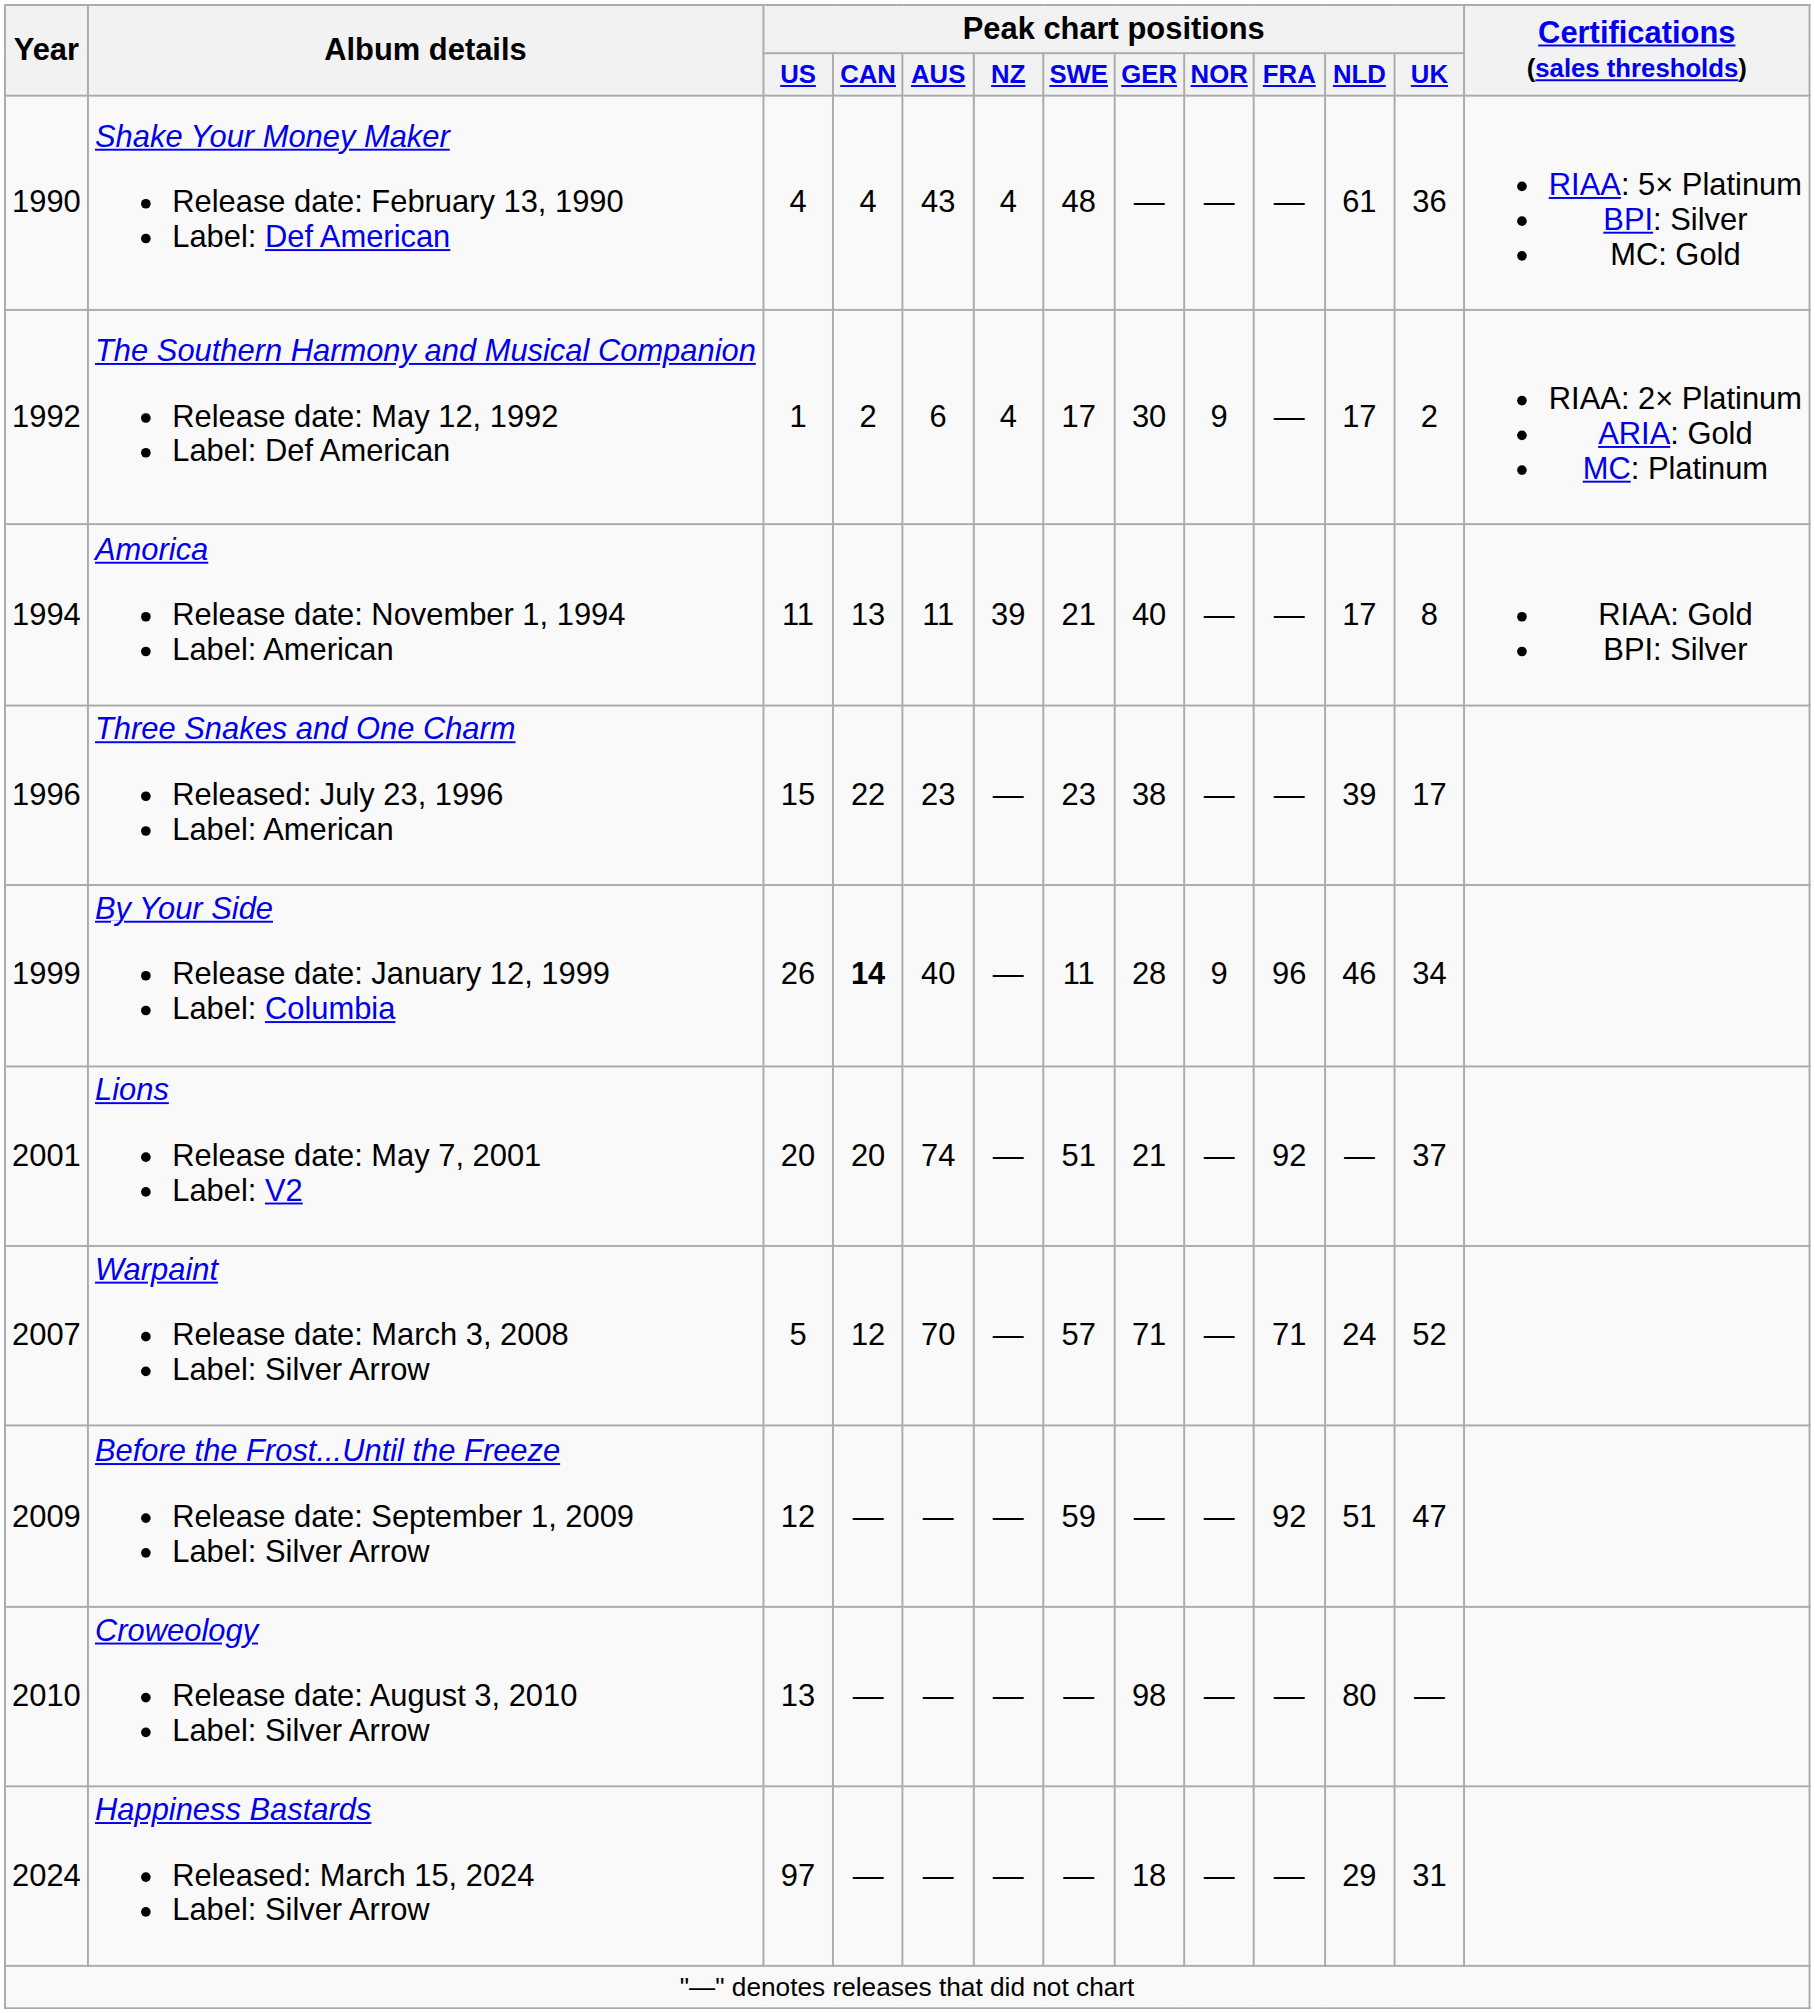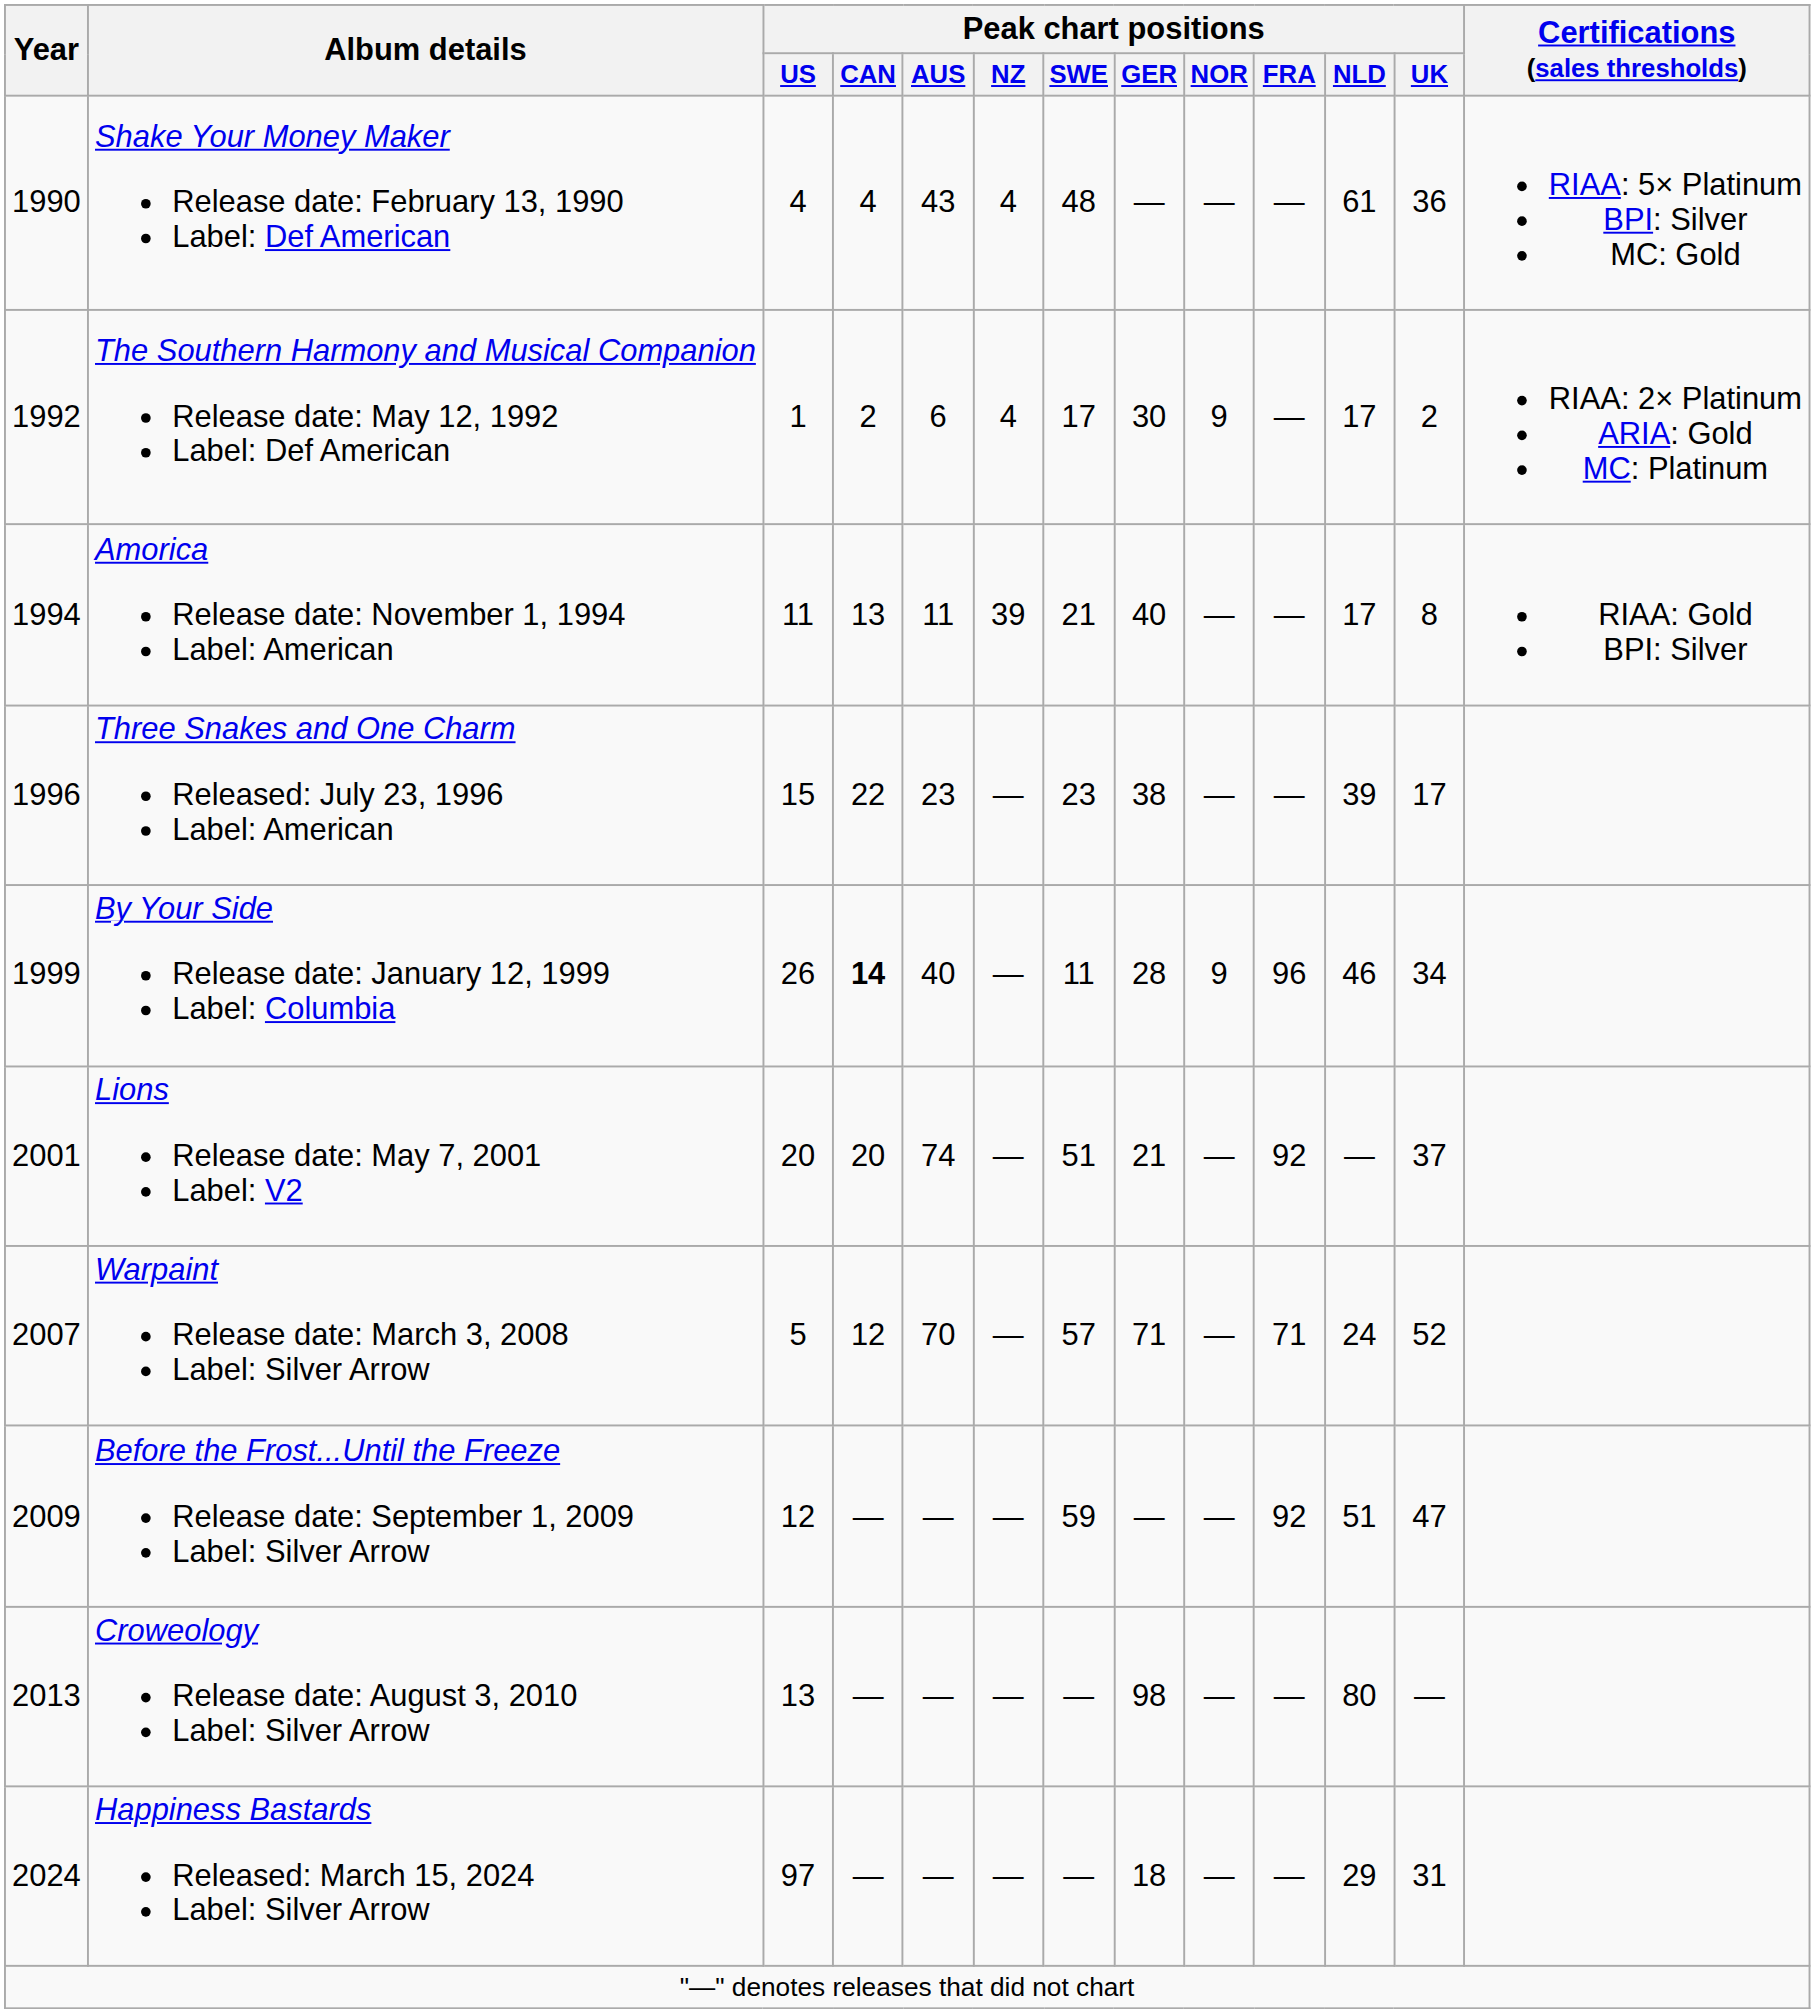 <table class="wikitable" style="text-align:center;">
 <tr>
 <th scope="col" rowspan="2">Year</th>
 <th scope="col" rowspan="2">Album details</th>
 <th scope="col" colspan="10">Peak chart positions</th>
 <th scope="col" rowspan="2"><a href='#'>Certifications</a><br><small>(<a href='#'>sales thresholds</a>)</small></th>
 </tr>
 <tr style="font-size:smaller;">
 <th width="30"><a href='#'>US</a><br></th>
 <th width="30"><a href='#'>CAN</a><br></th>
 <th width="30"><a href='#'>AUS</a><br></th>
 <th width="30"><a href='#'>NZ</a><br></th>
 <th width="30"><a href='#'>SWE</a><br></th>
 <th width="30"><a href='#'>GER</a><br></th>
 <th width="30"><a href='#'>NOR</a><br></th>
 <th width="30"><a href='#'>FRA</a><br></th>
 <th width="30"><a href='#'>NLD</a><br></th>
 <th width="30"><a href='#'>UK</a><br></th>
 </tr>
 <tr>
 <td>1990</td>
 <td align="left"><em><a href='#'>Shake Your Money Maker</a></em><br><ul><li>Release date: February 13, 1990</li><li>Label: <a href='#'>Def American</a></li></ul></td>
 <td>4</td>
 <td>4</td>
 <td>43</td>
 <td>4</td>
 <td>48</td>
 <td>—</td>
 <td>—</td>
 <td>—</td>
 <td>61</td>
 <td>36</td>
 <td><br><ul><li><a href='#'>RIAA</a>: 5× Platinum</li><li><a href='#'>BPI</a>: Silver</li><li>MC: Gold</li></ul></td>
 </tr>
 <tr>
 <td>1992</td>
 <td align="left"><em><a href='#'>The Southern Harmony and Musical Companion</a></em><br><ul><li>Release date: May 12, 1992</li><li>Label: Def American</li></ul></td>
 <td>1</td>
 <td>2</td>
 <td>6</td>
 <td>4</td>
 <td>17</td>
 <td>30</td>
 <td>9</td>
 <td>—</td>
 <td>17</td>
 <td>2</td>
 <td><br><ul><li>RIAA: 2× Platinum</li><li><a href='#'>ARIA</a>: Gold</li><li><a href='#'>MC</a>: Platinum</li></ul></td>
 </tr>
 <tr>
 <td>1994</td>
 <td align="left"><em><a href='#'>Amorica</a></em><br><ul><li>Release date: November 1, 1994</li><li>Label: American</li></ul></td>
 <td>11</td>
 <td>13</td>
 <td>11</td>
 <td>39</td>
 <td>21</td>
 <td>40</td>
 <td>—</td>
 <td>—</td>
 <td>17</td>
 <td>8</td>
 <td><br><ul><li>RIAA: Gold</li><li>BPI: Silver</li></ul></td>
 </tr>
 <tr>
 <td>1996</td>
 <td align="left"><em><a href='#'>Three Snakes and One Charm</a></em><br><ul><li>Released: July 23, 1996</li><li>Label: American</li></ul></td>
 <td>15</td>
 <td>22</td>
 <td>23</td>
 <td>—</td>
 <td>23</td>
 <td>38</td>
 <td>—</td>
 <td>—</td>
 <td>39</td>
 <td>17</td>
 <td></td>
 </tr>
 <tr>
 <td>1999</td>
 <td align="left"><em><a href='#'>By Your Side</a></em><br><ul><li>Release date: January 12, 1999</li><li>Label: <a href='#'>Columbia</a></li></ul></td>
 <td>26</td>
 <td><strong>14</strong></td>
 <td>40</td>
 <td>—</td>
 <td>11</td>
 <td>28</td>
 <td>9</td>
 <td>96</td>
 <td>46</td>
 <td>34</td>
 <td></td>
 </tr>
 <tr>
 <td>2001</td>
 <td align="left"><em><a href='#'>Lions</a></em><br><ul><li>Release date: May 7, 2001</li><li>Label: <a href='#'>V2</a></li></ul></td>
 <td>20</td>
 <td>20</td>
 <td>74</td>
 <td>—</td>
 <td>51</td>
 <td>21</td>
 <td>—</td>
 <td>92</td>
 <td>—</td>
 <td>37</td>
 <td></td>
 </tr>
 <tr>
 <td>2007</td>
 <td align="left"><em><a href='#'>Warpaint</a></em><br><ul><li>Release date: March 3, 2008</li><li>Label: Silver Arrow</li></ul></td>
 <td>5</td>
 <td>12</td>
 <td>70</td>
 <td>—</td>
 <td>57</td>
 <td>71</td>
 <td>—</td>
 <td>71</td>
 <td>24</td>
 <td>52</td>
 <td></td>
 </tr>
 <tr>
 <td>2009</td>
 <td align="left"><em><a href='#'>Before the Frost...Until the Freeze</a></em><br><ul><li>Release date: September 1, 2009</li><li>Label: Silver Arrow</li></ul></td>
 <td>12</td>
 <td>—</td>
 <td>—</td>
 <td>—</td>
 <td>59</td>
 <td>—</td>
 <td>—</td>
 <td>92</td>
 <td>51</td>
 <td>47</td>
 <td></td>
 </tr>
 <tr>
-<td>2010</td>
+<td>2013</td>
 <td align="left"><em><a href='#'>Croweology</a></em><br><ul><li>Release date: August 3, 2010</li><li>Label: Silver Arrow</li></ul></td>
 <td>13</td>
 <td>—</td>
 <td>—</td>
 <td>—</td>
 <td>—</td>
 <td>98</td>
 <td>—</td>
 <td>—</td>
 <td>80</td>
 <td>—</td>
 <td></td>
 </tr>
 <tr>
 <td>2024</td>
 <td align="left"><em><a href='#'>Happiness Bastards</a></em><br><ul><li>Released: March 15, 2024</li><li>Label: Silver Arrow</li></ul></td>
 <td>97</td>
 <td>—</td>
 <td>—</td>
 <td>—</td>
 <td>—</td>
 <td>18</td>
 <td>—</td>
 <td>—</td>
 <td>29</td>
 <td>31</td>
 <td></td>
 </tr>
 <tr>
 <td colspan="16" style="font-size:85%">"—" denotes releases that did not chart</td>
 </tr>
 </table>
